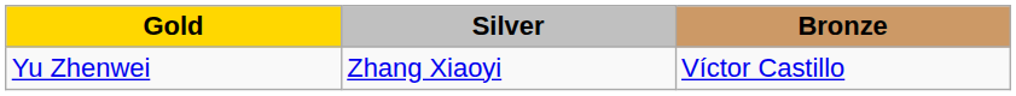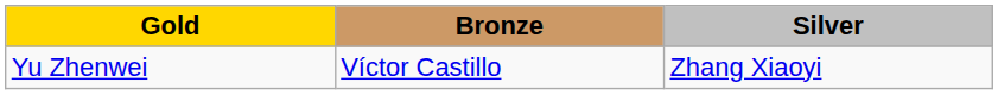 <table class="wikitable" style="text-align:left">
 <tr align="center">
 <td width=200 bgcolor=gold><strong>Gold</strong></td>
+<td width=200 bgcolor=CC9966><strong>Bronze</strong></td>
 <td width=200 bgcolor=silver><strong>Silver</strong></td>
-<td width=200 bgcolor=CC9966><strong>Bronze</strong></td>
 </tr>
 <tr>
 <td><a href='#'>Yu Zhenwei</a><br><em></em></td>
+<td><a href='#'>Víctor Castillo</a><br><em></em></td>
 <td><a href='#'>Zhang Xiaoyi</a><br><em></em></td>
-<td><a href='#'>Víctor Castillo</a><br><em></em></td>
 </tr>
 </table>
